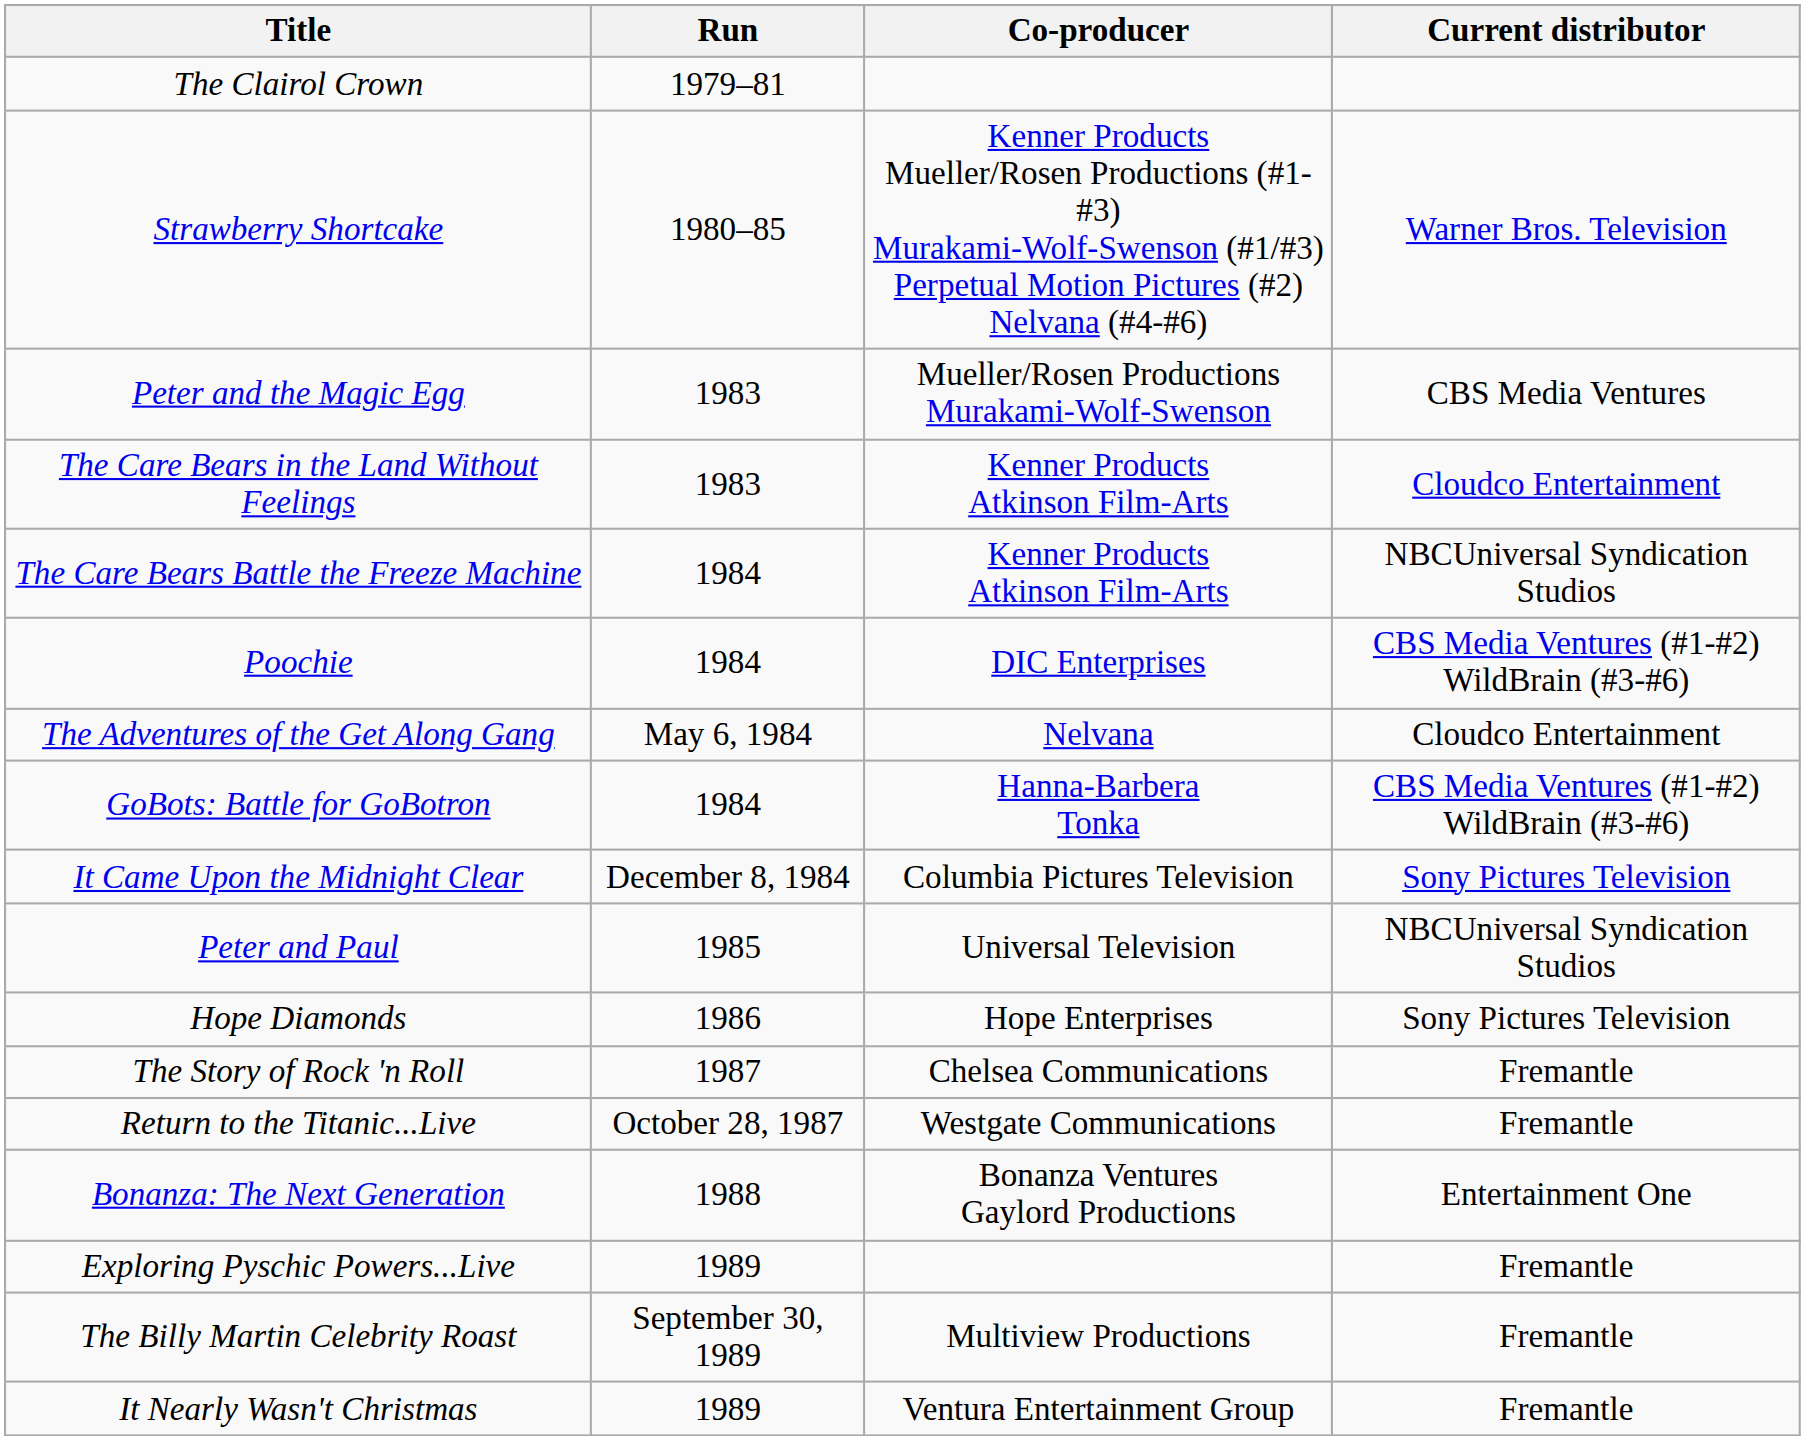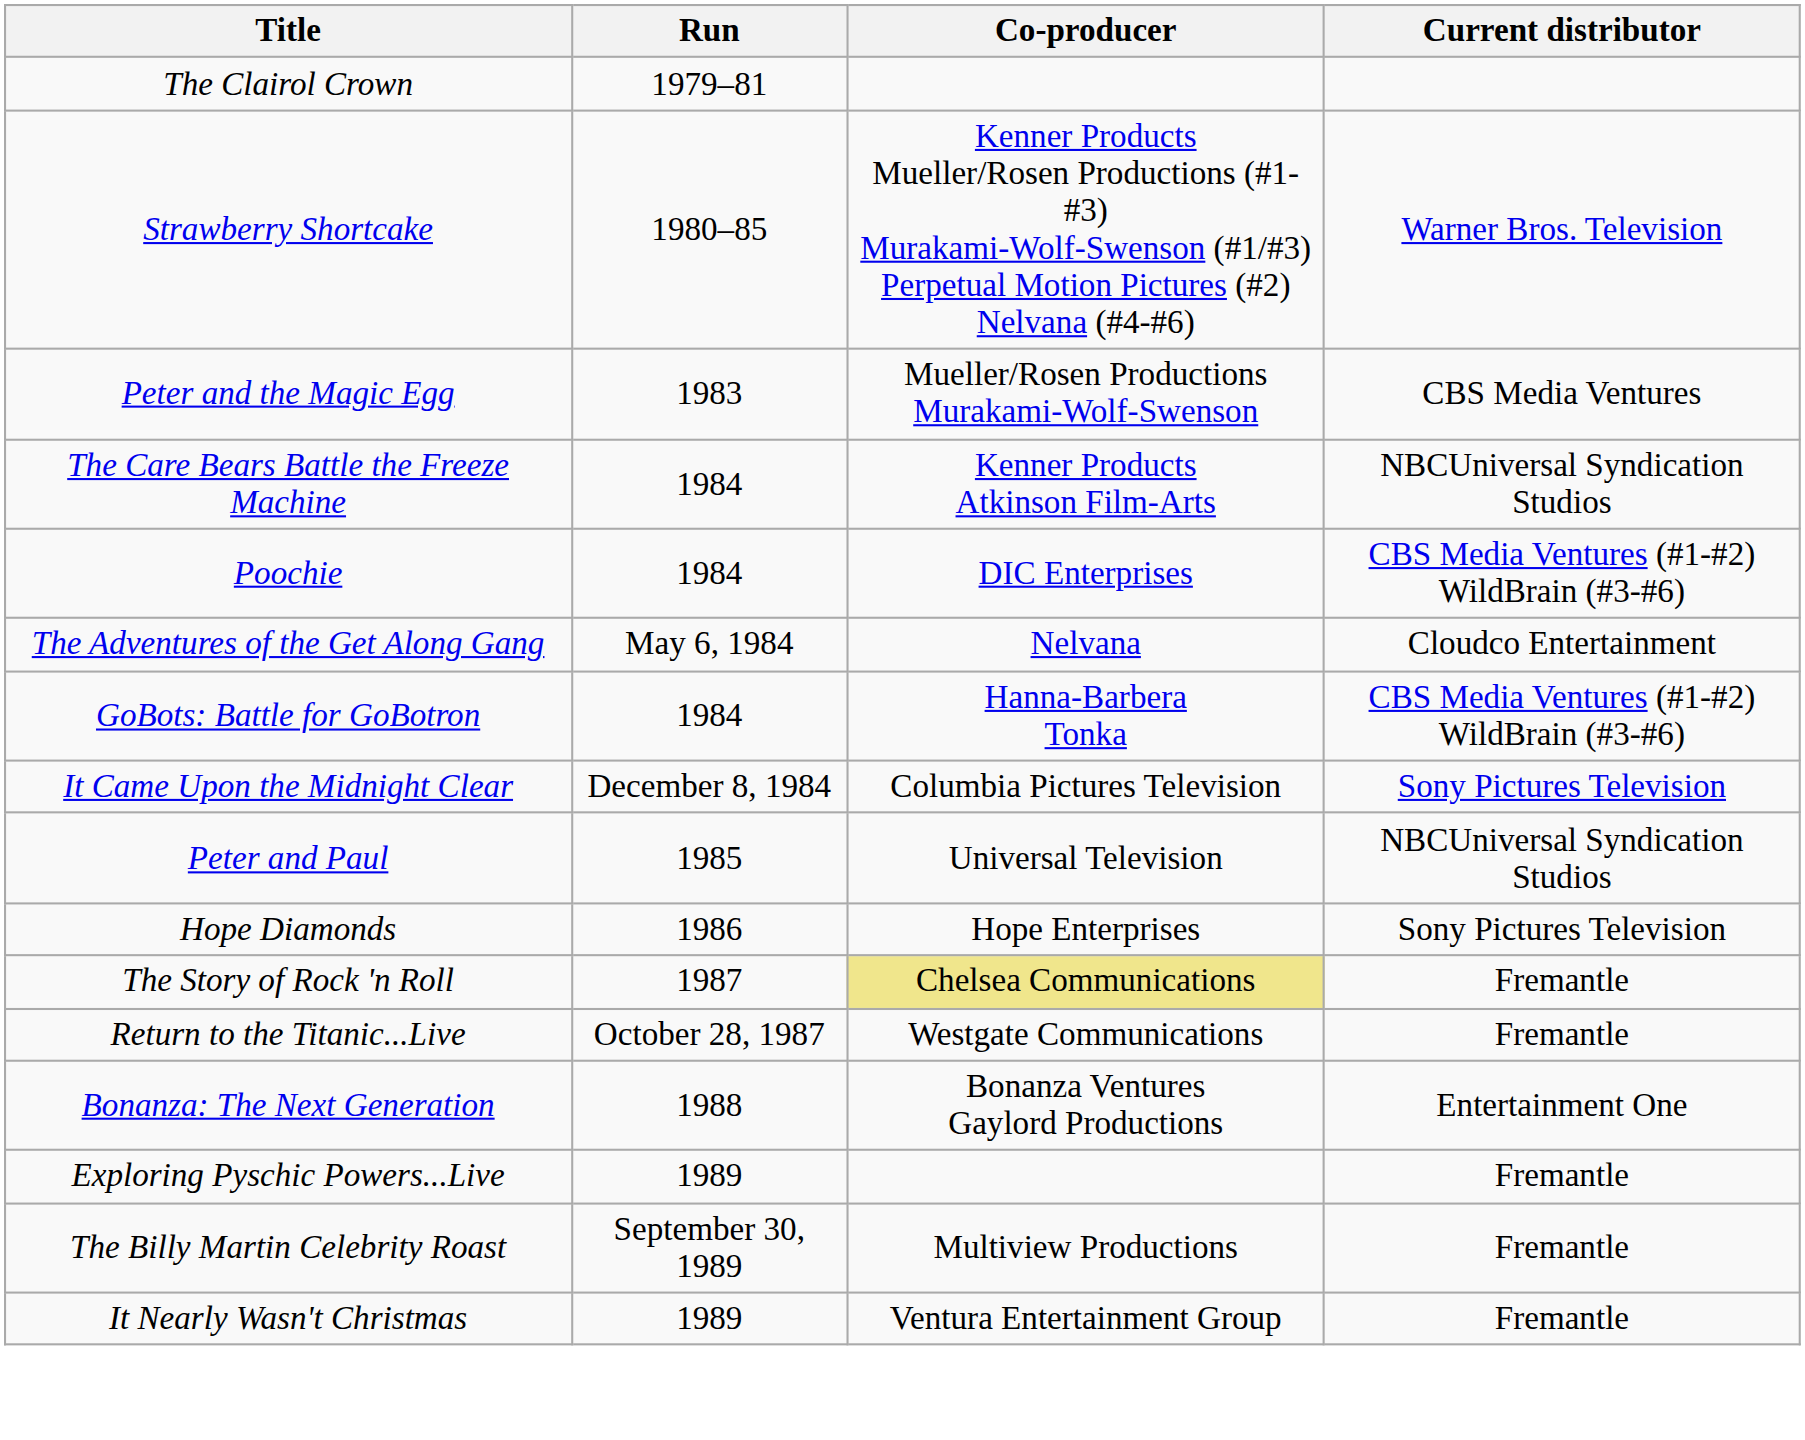 <table class="wikitable sortable" style="text-align:center;">
 <tr>
 <th>Title</th>
 <th>Run</th>
 <th>Co-producer</th>
 <th>Current distributor</th>
 </tr>
 <tr>
 <td><em>The Clairol Crown</em></td>
 <td>1979–81</td>
 <td></td>
 <td></td>
 </tr>
 <tr>
 <td><em><a href='#'>Strawberry Shortcake</a></em></td>
 <td>1980–85</td>
 <td><a href='#'>Kenner Products</a><br>Mueller/Rosen Productions (#1-#3)<br><a href='#'>Murakami-Wolf-Swenson</a> (#1/#3)<br><a href='#'>Perpetual Motion Pictures</a> (#2)<br><a href='#'>Nelvana</a> (#4-#6)</td>
 <td><a href='#'>Warner Bros. Television</a></td>
 </tr>
 <tr>
 <td><em><a href='#'>Peter and the Magic Egg</a></em></td>
 <td>1983</td>
 <td>Mueller/Rosen Productions<br><a href='#'>Murakami-Wolf-Swenson</a></td>
 <td>CBS Media Ventures</td>
-</tr>
-<tr>
-<td><em><a href='#'>The Care Bears in the Land Without Feelings</a></em></td>
-<td>1983</td>
-<td><a href='#'>Kenner Products</a><br><a href='#'>Atkinson Film-Arts</a></td>
-<td><a href='#'>Cloudco Entertainment</a></td>
 </tr>
 <tr>
 <td><em><a href='#'>The Care Bears Battle the Freeze Machine</a></em></td>
 <td>1984</td>
 <td><a href='#'>Kenner Products</a><br><a href='#'>Atkinson Film-Arts</a></td>
 <td>NBCUniversal Syndication Studios</td>
 </tr>
 <tr>
 <td><em><a href='#'>Poochie</a></em></td>
 <td>1984</td>
 <td><a href='#'>DIC Enterprises</a></td>
 <td><a href='#'>CBS Media Ventures</a> (#1-#2)<br>WildBrain (#3-#6)</td>
 </tr>
 <tr>
 <td><em><a href='#'>The Adventures of the Get Along Gang</a></em></td>
 <td>May 6, 1984</td>
 <td><a href='#'>Nelvana</a></td>
 <td>Cloudco Entertainment</td>
 </tr>
 <tr>
 <td><em><a href='#'>GoBots: Battle for GoBotron</a></em></td>
 <td>1984</td>
 <td><a href='#'>Hanna-Barbera</a><br><a href='#'>Tonka</a></td>
 <td><a href='#'>CBS Media Ventures</a> (#1-#2)<br>WildBrain (#3-#6)</td>
 </tr>
 <tr>
 <td><em><a href='#'>It Came Upon the Midnight Clear</a></em></td>
 <td>December 8, 1984</td>
 <td>Columbia Pictures Television</td>
 <td><a href='#'>Sony Pictures Television</a></td>
 </tr>
 <tr>
 <td><em><a href='#'>Peter and Paul</a></em></td>
 <td>1985</td>
 <td>Universal Television</td>
 <td>NBCUniversal Syndication Studios</td>
 </tr>
 <tr>
 <td><em>Hope Diamonds</em></td>
 <td>1986</td>
 <td>Hope Enterprises</td>
 <td>Sony Pictures Television</td>
 </tr>
 <tr>
 <td><em>The Story of Rock 'n Roll</em></td>
 <td>1987</td>
-<td>Chelsea Communications</td>
+<td style="background: khaki;">Chelsea Communications</td>
 <td>Fremantle</td>
 </tr>
 <tr>
 <td><em>Return to the Titanic...Live</em></td>
 <td>October 28, 1987</td>
 <td>Westgate Communications</td>
 <td>Fremantle</td>
 </tr>
 <tr>
 <td><em><a href='#'>Bonanza: The Next Generation</a></em></td>
 <td>1988</td>
 <td>Bonanza Ventures<br>Gaylord Productions</td>
 <td>Entertainment One</td>
 </tr>
 <tr>
 <td><em>Exploring Pyschic Powers...Live</em></td>
 <td>1989</td>
 <td></td>
 <td>Fremantle</td>
 </tr>
 <tr>
 <td><em>The Billy Martin Celebrity Roast</em></td>
 <td>September 30, 1989</td>
 <td>Multiview Productions</td>
 <td>Fremantle</td>
 </tr>
 <tr>
 <td><em>It Nearly Wasn't Christmas</em></td>
 <td>1989</td>
 <td>Ventura Entertainment Group</td>
 <td>Fremantle</td>
 </tr>
 </table>
